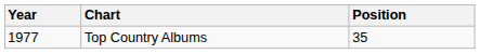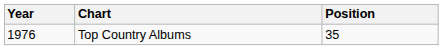 <table class="wikitable" style="margin-top: 0" width="550px">
 <tr>
 <th style="text-align: left">Year</th>
 <th style="text-align: left">Chart</th>
 <th style="text-align: left">Position</th>
 </tr>
 <tr>
-<td>1977</td>
+<td>1976</td>
 <td>Top Country Albums</td>
 <td>35</td>
 </tr>
 </table>
